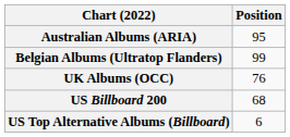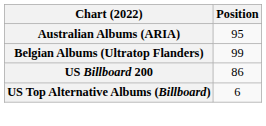 <table class="wikitable sortable plainrowheaders" style="text-align:center">
 <tr>
 <th scope="col">Chart (2022)</th>
 <th scope="col">Position</th>
 </tr>
 <tr>
 <th scope="row">Australian Albums (ARIA)</th>
 <td>95</td>
 </tr>
 <tr>
 <th scope="row">Belgian Albums (Ultratop Flanders)</th>
 <td>99</td>
 </tr>
 <tr>
-<th scope="row">UK Albums (OCC)</th>
-<td>76</td>
-</tr>
-<tr>
 <th scope="row">US <em>Billboard</em> 200</th>
-<td>68</td>
+<td>86</td>
 </tr>
 <tr>
 <th scope="row">US Top Alternative Albums (<em>Billboard</em>)</th>
 <td>6</td>
 </tr>
 </table>
